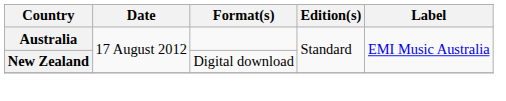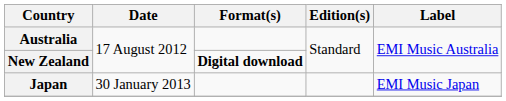 <table class="wikitable plainrowheaders">
 <tr>
 <th scope="col">Country</th>
 <th scope="col">Date</th>
 <th scope="col">Format(s)</th>
 <th scope="col">Edition(s)</th>
 <th scope="col">Label</th>
 </tr>
 <tr>
 <th scope="row">Australia</th>
 <td rowspan="2">17 August 2012</td>
 <td></td>
 <td rowspan="2">Standard</td>
 <td rowspan="2"><a href='#'>EMI Music Australia</a></td>
 </tr>
 <tr>
 <th scope="row">New Zealand</th>
-<td>Digital download</td>
+<td><strong>Digital download</strong></td>
+</tr>
+<tr>
+<th scope="row">Japan</th>
+<td>30 January 2013</td>
+<td></td>
+<td></td>
+<td><a href='#'>EMI Music Japan</a></td>
 </tr>
 <tr>
 </tr>
 </table>
